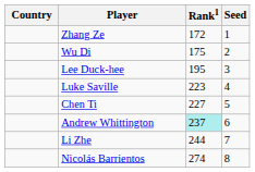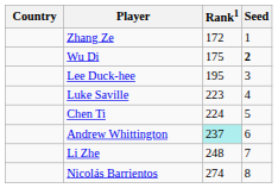 <table class="sortable wikitable">
 <tr>
 <th width="70">Country</th>
 <th width="175">Player</th>
 <th>Rank<sup>1</sup></th>
 <th>Seed</th>
 </tr>
 <tr>
 <td></td>
 <td><a href='#'>Zhang Ze</a></td>
 <td>172</td>
 <td>1</td>
 </tr>
 <tr>
 <td></td>
 <td><a href='#'>Wu Di</a></td>
 <td>175</td>
-<td>2</td>
+<td><strong>2</strong></td>
 </tr>
 <tr>
 <td></td>
 <td><a href='#'>Lee Duck-hee</a></td>
 <td>195</td>
 <td>3</td>
 </tr>
 <tr>
 <td></td>
 <td><a href='#'>Luke Saville</a></td>
 <td>223</td>
 <td>4</td>
 </tr>
 <tr>
 <td></td>
 <td><a href='#'>Chen Ti</a></td>
-<td>227</td>
+<td>224</td>
 <td>5</td>
 </tr>
 <tr>
 <td></td>
 <td><a href='#'>Andrew Whittington</a></td>
 <td style="background: paleturquoise;">237</td>
 <td>6</td>
 </tr>
 <tr>
 <td></td>
 <td><a href='#'>Li Zhe</a></td>
-<td>244</td>
+<td>248</td>
 <td>7</td>
 </tr>
 <tr>
 <td></td>
 <td><a href='#'>Nicolás Barrientos</a></td>
 <td>274</td>
 <td>8</td>
 </tr>
 </table>
